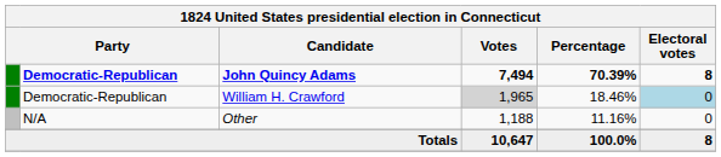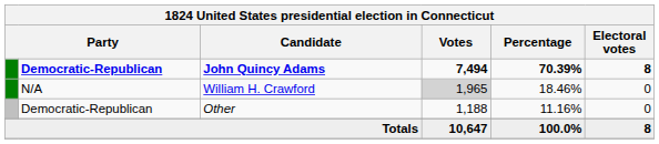 <table class="wikitable" style="font-size: 95%;">
 <tr>
 <th colspan="6">1824 United States presidential election in Connecticut</th>
 </tr>
 <tr>
 <th colspan="2" style="width: 15em">Party</th>
 <th style="width: 17em">Candidate</th>
 <th style="width: 5em">Votes</th>
 <th style="width: 7em">Percentage</th>
 <th style="width: 5em">Electoral votes</th>
 </tr>
 <tr>
 <th style="background-color:#008000; width: 3px"></th>
 <td style="width: 130px"><strong><a href='#'>Democratic-Republican</a></strong></td>
 <td><strong><a href='#'>John Quincy Adams</a></strong></td>
 <td align="right"><strong>7,494</strong></td>
 <td align="right"><strong>70.39%</strong></td>
 <td align="right"><strong>8</strong></td>
 </tr>
 <tr>
 <th style="background-color:#008000; width: 3px"></th>
-<td style="width: 130px">Democratic-Republican</td>
+<td style="width: 130px">N/A</td>
 <td><a href='#'>William H. Crawford</a></td>
 <td align="right" style="background: lightgrey;">1,965</td>
 <td align="right">18.46%</td>
-<td align="right" style="background: lightblue;">0</td>
+<td align="right">0</td>
 </tr>
 <tr>
 <th style="background-color:#c0c0c0; width: 3px"></th>
-<td style="width: 130px">N/A</td>
+<td style="width: 130px">Democratic-Republican</td>
 <td><em>Other</em></td>
 <td align="right">1,188</td>
 <td align="right">11.16%</td>
 <td align="right">0</td>
 </tr>
 <tr>
 </tr>
 <tr bgcolor="#EEEEEE">
 <td colspan="3" align="right"><strong>Totals</strong></td>
 <td align="right"><strong>10,647</strong></td>
 <td align="right"><strong>100.0%</strong></td>
 <td align="right"><strong>8</strong></td>
 </tr>
 <tr>
 </tr>
 </table>
